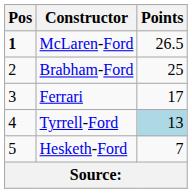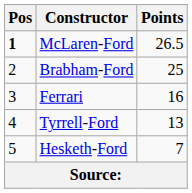 <table class="wikitable" style="font-size: 95%;">
 <tr>
 <th>Pos</th>
 <th>Constructor</th>
 <th>Points</th>
 </tr>
 <tr>
 <td><strong>1</strong></td>
 <td> <a href='#'>McLaren</a>-<a href='#'>Ford</a></td>
 <td align="right">26.5</td>
 </tr>
 <tr>
 <td>2</td>
 <td> <a href='#'>Brabham</a>-<a href='#'>Ford</a></td>
 <td align="right">25</td>
 </tr>
 <tr>
 <td>3</td>
 <td> <a href='#'>Ferrari</a></td>
-<td align="right">17</td>
+<td align="right">16</td>
 </tr>
 <tr>
 <td>4</td>
 <td> <a href='#'>Tyrrell</a>-<a href='#'>Ford</a></td>
-<td align="right" style="background: lightblue;">13</td>
+<td align="right">13</td>
 </tr>
 <tr>
 <td>5</td>
 <td> <a href='#'>Hesketh</a>-<a href='#'>Ford</a></td>
 <td align="right">7</td>
 </tr>
 <tr>
 <th colspan=4>Source:</th>
 </tr>
 </table>
